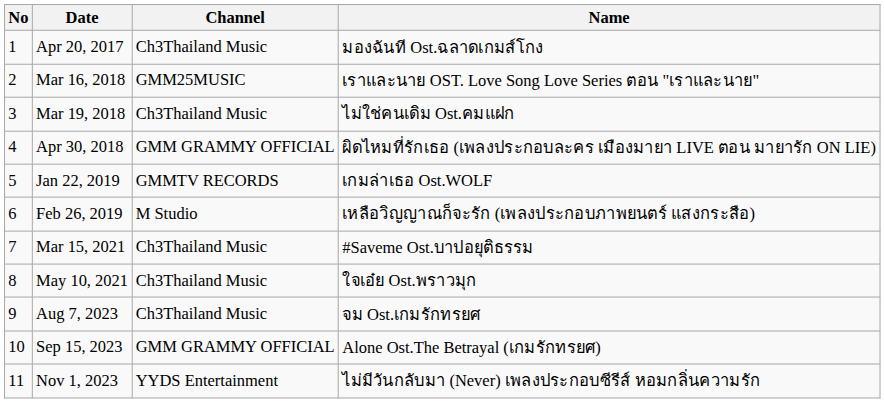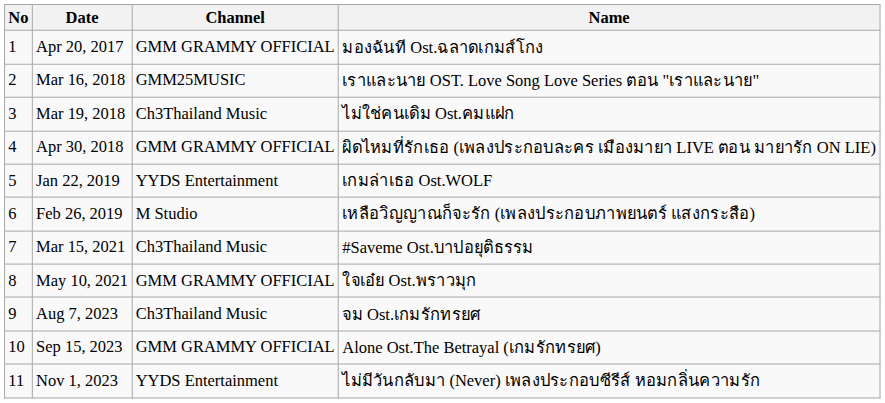 <table class="wikitable">
 <tr>
 <th>No</th>
 <th>Date</th>
 <th>Channel</th>
 <th>Name</th>
 </tr>
 <tr>
 <td>1</td>
 <td>Apr 20, 2017</td>
-<td>Ch3Thailand Music</td>
+<td>GMM GRAMMY OFFICIAL</td>
 <td>มองฉันที Ost.ฉลาดเกมส์โกง</td>
 </tr>
 <tr>
 <td>2</td>
 <td>Mar 16, 2018</td>
 <td>GMM25MUSIC</td>
 <td>เราและนาย OST. Love Song Love Series ตอน "เราและนาย"</td>
 </tr>
 <tr>
 <td>3</td>
 <td>Mar 19, 2018</td>
 <td>Ch3Thailand Music</td>
 <td>ไม่ใช่คนเดิม Ost.คมแฝก</td>
 </tr>
 <tr>
 <td>4</td>
 <td>Apr 30, 2018</td>
 <td>GMM GRAMMY OFFICIAL</td>
 <td>ผิดไหมที่รักเธอ (เพลงประกอบละคร เมืองมายา LIVE ตอน มายารัก ON LIE)</td>
 </tr>
 <tr>
 <td>5</td>
 <td>Jan 22, 2019</td>
-<td>GMMTV RECORDS</td>
+<td>YYDS Entertainment</td>
 <td>เกมล่าเธอ Ost.WOLF</td>
 </tr>
 <tr>
 <td>6</td>
 <td>Feb 26, 2019</td>
 <td>M Studio</td>
 <td>เหลือวิญญาณก็จะรัก (เพลงประกอบภาพยนตร์ แสงกระสือ)</td>
 </tr>
 <tr>
 <td>7</td>
 <td>Mar 15, 2021</td>
 <td>Ch3Thailand Music</td>
 <td>#Saveme Ost.บาปอยุติธรรม</td>
 </tr>
 <tr>
 <td>8</td>
 <td>May 10, 2021</td>
-<td>Ch3Thailand Music</td>
+<td>GMM GRAMMY OFFICIAL</td>
 <td>ใจเอ๋ย Ost.พราวมุก</td>
 </tr>
 <tr>
 <td>9</td>
 <td>Aug 7, 2023</td>
 <td>Ch3Thailand Music</td>
 <td>จม Ost.เกมรักทรยศ</td>
 </tr>
 <tr>
 <td>10</td>
 <td>Sep 15, 2023</td>
 <td>GMM GRAMMY OFFICIAL</td>
 <td>Alone Ost.The Betrayal (เกมรักทรยศ)</td>
 </tr>
 <tr>
 <td>11</td>
 <td>Nov 1, 2023</td>
 <td>YYDS Entertainment</td>
 <td>ไม่มีวันกลับมา (Never) เพลงประกอบซีรีส์ หอมกลิ่นความรัก</td>
 </tr>
 </table>
